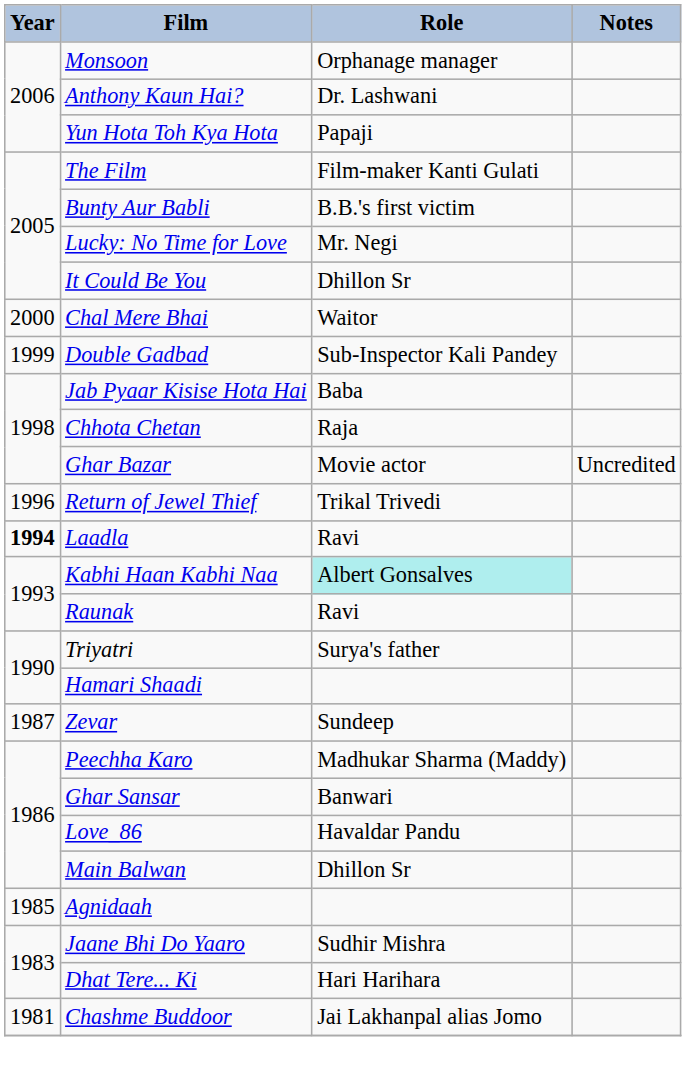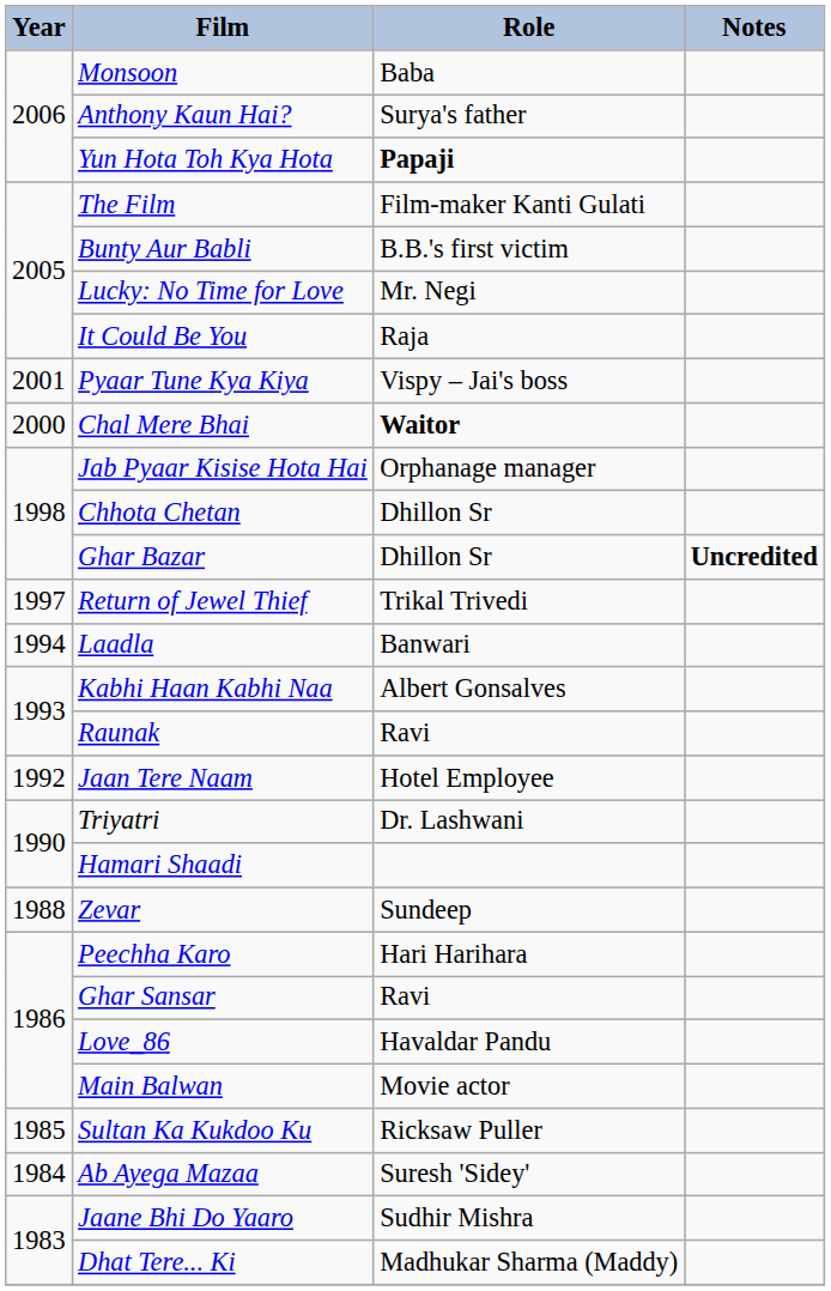 <table class="wikitable" style="font-size:90%">
 <tr>
 <th style="background:#B0C4DE;">Year</th>
 <th style="background:#B0C4DE;">Film</th>
 <th style="background:#B0C4DE;">Role</th>
 <th style="background:#B0C4DE;">Notes</th>
 </tr>
 <tr>
 <td rowspan="3">2006</td>
 <td><em><a href='#'>Monsoon</a></em></td>
-<td>Orphanage manager</td>
+<td>Baba</td>
 <td></td>
 </tr>
 <tr>
 <td><em><a href='#'>Anthony Kaun Hai?</a></em></td>
-<td>Dr. Lashwani</td>
+<td>Surya's father</td>
 <td></td>
 </tr>
 <tr>
 <td><em><a href='#'>Yun Hota Toh Kya Hota</a></em></td>
-<td>Papaji</td>
+<td><strong>Papaji</strong></td>
 <td></td>
 </tr>
 <tr>
 <td rowspan="4">2005</td>
 <td><em><a href='#'>The Film</a></em></td>
 <td>Film-maker Kanti Gulati</td>
 <td></td>
 </tr>
 <tr>
 <td><em><a href='#'>Bunty Aur Babli</a></em></td>
 <td>B.B.'s first victim</td>
 <td></td>
 </tr>
 <tr>
 <td><em><a href='#'>Lucky: No Time for Love</a></em></td>
 <td>Mr. Negi</td>
 <td></td>
 </tr>
 <tr>
 <td><em><a href='#'>It Could Be You</a></em></td>
-<td>Dhillon Sr</td>
+<td>Raja</td>
+<td></td>
+</tr>
+<tr>
+<td>2001</td>
+<td><em><a href='#'>Pyaar Tune Kya Kiya</a></em></td>
+<td>Vispy – Jai's boss</td>
 <td></td>
 </tr>
 <tr>
 <td>2000</td>
 <td><em><a href='#'>Chal Mere Bhai</a></em></td>
-<td>Waitor</td>
-<td></td>
-</tr>
-<tr>
-<td>1999</td>
-<td><em><a href='#'>Double Gadbad</a></em></td>
-<td>Sub-Inspector Kali Pandey</td>
+<td><strong>Waitor</strong></td>
 <td></td>
 </tr>
 <tr>
 <td rowspan="3">1998</td>
 <td><em><a href='#'>Jab Pyaar Kisise Hota Hai</a></em></td>
-<td>Baba</td>
+<td>Orphanage manager</td>
 <td></td>
 </tr>
 <tr>
 <td><em><a href='#'>Chhota Chetan</a></em></td>
-<td>Raja</td>
+<td>Dhillon Sr</td>
 <td></td>
 </tr>
 <tr>
 <td><em><a href='#'>Ghar Bazar</a></em></td>
-<td>Movie actor</td>
-<td>Uncredited</td>
+<td>Dhillon Sr</td>
+<td><strong>Uncredited</strong></td>
 </tr>
 <tr>
-<td>1996</td>
+<td>1997</td>
 <td><em><a href='#'>Return of Jewel Thief</a></em></td>
 <td>Trikal Trivedi</td>
 <td></td>
 </tr>
 <tr>
-<td><strong>1994</strong></td>
+<td>1994</td>
 <td><em><a href='#'>Laadla</a></em></td>
-<td>Ravi</td>
+<td>Banwari</td>
 <td></td>
 </tr>
 <tr>
 <td rowspan="2">1993</td>
 <td><em><a href='#'>Kabhi Haan Kabhi Naa</a></em></td>
-<td style="background: paleturquoise;">Albert Gonsalves</td>
+<td>Albert Gonsalves</td>
 <td></td>
 </tr>
 <tr>
 <td><em><a href='#'>Raunak</a></em></td>
 <td>Ravi</td>
 <td></td>
 </tr>
 <tr>
+<td>1992</td>
+<td><em><a href='#'>Jaan Tere Naam</a></em></td>
+<td>Hotel Employee</td>
+<td></td>
+</tr>
+<tr>
 <td rowspan="2">1990</td>
 <td><em>Triyatri</em></td>
-<td>Surya's father</td>
+<td>Dr. Lashwani</td>
 <td></td>
 </tr>
 <tr>
 <td><em><a href='#'>Hamari Shaadi</a></em></td>
 <td></td>
 <td></td>
 </tr>
 <tr>
-<td>1987</td>
+<td>1988</td>
 <td><em><a href='#'>Zevar</a></em></td>
 <td>Sundeep</td>
 <td></td>
 </tr>
 <tr>
 <td rowspan="4">1986</td>
 <td><em><a href='#'>Peechha Karo</a></em></td>
-<td>Madhukar Sharma (Maddy)</td>
+<td>Hari Harihara</td>
 <td></td>
 </tr>
 <tr>
 <td><em><a href='#'>Ghar Sansar</a></em></td>
-<td>Banwari</td>
+<td>Ravi</td>
 <td></td>
 </tr>
 <tr>
 <td><em><a href='#'>Love_86</a></em></td>
 <td>Havaldar Pandu</td>
 <td></td>
 </tr>
 <tr>
 <td><em><a href='#'>Main Balwan</a></em></td>
-<td>Dhillon Sr</td>
+<td>Movie actor</td>
 <td></td>
 </tr>
 <tr>
 <td>1985</td>
-<td><em><a href='#'>Agnidaah</a></em></td>
+<td><em><a href='#'>Sultan Ka Kukdoo Ku</a></em></td>
+<td>Ricksaw Puller</td>
 <td></td>
+</tr>
+<tr>
+<td>1984</td>
+<td><em><a href='#'>Ab Ayega Mazaa</a></em></td>
+<td>Suresh 'Sidey'</td>
 <td></td>
 </tr>
 <tr>
 <td rowspan="2">1983</td>
 <td><em><a href='#'>Jaane Bhi Do Yaaro</a></em></td>
 <td>Sudhir Mishra</td>
 <td></td>
 </tr>
 <tr>
 <td><em><a href='#'>Dhat Tere... Ki</a></em></td>
-<td>Hari Harihara</td>
-<td></td>
-</tr>
-<tr>
-<td>1981</td>
-<td><em><a href='#'>Chashme Buddoor</a></em></td>
-<td>Jai Lakhanpal alias Jomo</td>
+<td>Madhukar Sharma (Maddy)</td>
 <td></td>
 </tr>
 <tr>
 </tr>
 </table>
